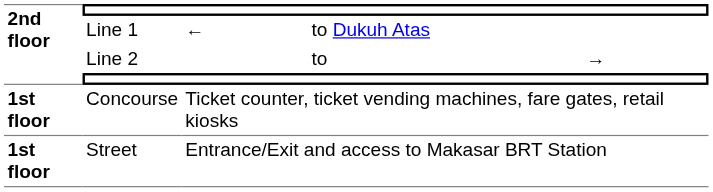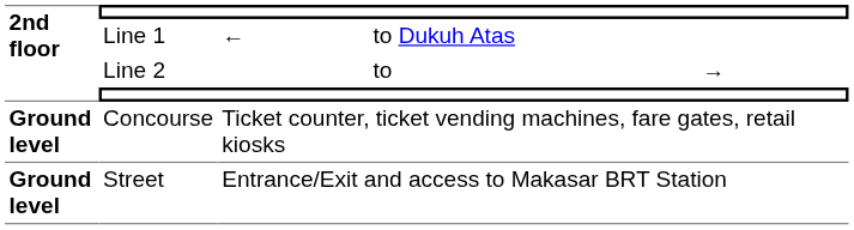 <table border="0" cellpadding="3" cellspacing="0">
 <tr>
 <td rowspan="4" valign="top" width="60" style="border-top:solid 1px gray;border-bottom:solid 1px gray;"><strong>2nd floor</strong></td>
 <td colspan="4" style="border-top:solid 2px black;border-right:solid 2px black;border-left:solid 2px black;border-bottom:solid 2px black;"><small></small></td>
 </tr>
 <tr>
 <td width="70">Line 1</td>
 <td width="100">← </td>
 <td valign="top"> to <a href='#'>Dukuh Atas</a></td>
 <td></td>
 </tr>
 <tr>
 <td>Line 2</td>
 <td></td>
 <td valign="top" width="225"> to </td>
 <td width="100"> →</td>
 </tr>
 <tr>
 <td colspan="4" style="border:solid 2px black;"><small></small></td>
 </tr>
 <tr>
-<td valign="top" style="border-bottom:solid 1px gray;"><strong>1st floor</strong></td>
+<td valign="top" style="border-bottom:solid 1px gray;"><strong>Ground level</strong></td>
 <td valign="top" style="border-bottom:solid 1px gray;">Concourse</td>
 <td colspan="3" valign="top" style="border-bottom:solid 1px gray;">Ticket counter, ticket vending machines, fare gates, retail kiosks</td>
 </tr>
 <tr>
-<td valign="top" style="border-bottom:solid 1px gray;"><strong>1st floor</strong></td>
+<td valign="top" style="border-bottom:solid 1px gray;"><strong>Ground level</strong></td>
 <td valign="top" style="border-bottom:solid 1px gray;">Street</td>
 <td colspan="3" valign="top" style="border-bottom:solid 1px gray;">Entrance/Exit and access to Makasar BRT Station</td>
 </tr>
 </table>
